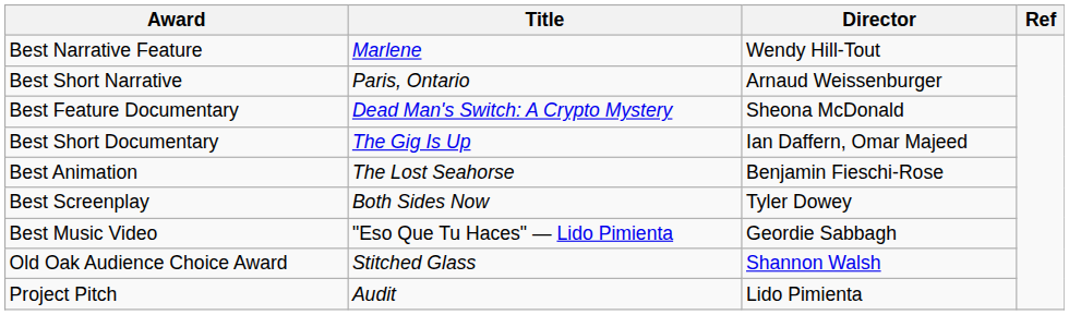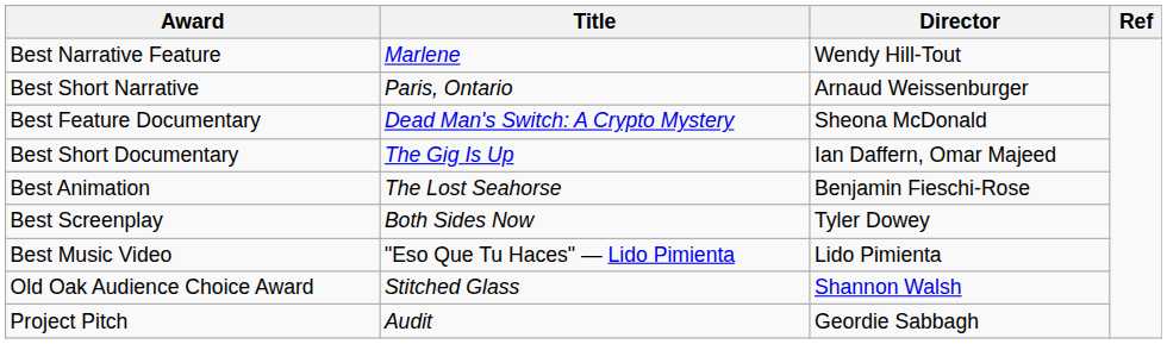 <table class="wikitable" width=100%>
 <tr>
 <th>Award</th>
 <th>Title</th>
 <th>Director</th>
 <th>Ref</th>
 </tr>
 <tr>
 <td>Best Narrative Feature</td>
 <td><em><a href='#'>Marlene</a></em></td>
 <td>Wendy Hill-Tout</td>
 <td rowspan=9></td>
 </tr>
 <tr>
 <td>Best Short Narrative</td>
 <td><em>Paris, Ontario</em></td>
 <td>Arnaud Weissenburger</td>
 </tr>
 <tr>
 <td>Best Feature Documentary</td>
 <td><em><a href='#'>Dead Man's Switch: A Crypto Mystery</a></em></td>
 <td>Sheona McDonald</td>
 </tr>
 <tr>
 <td>Best Short Documentary</td>
 <td><em><a href='#'>The Gig Is Up</a></em></td>
 <td>Ian Daffern, Omar Majeed</td>
 </tr>
 <tr>
 <td>Best Animation</td>
 <td><em>The Lost Seahorse</em></td>
 <td>Benjamin Fieschi-Rose</td>
 </tr>
 <tr>
 <td>Best Screenplay</td>
 <td><em>Both Sides Now</em></td>
 <td>Tyler Dowey</td>
 </tr>
 <tr>
 <td>Best Music Video</td>
 <td>"Eso Que Tu Haces" — <a href='#'>Lido Pimienta</a></td>
-<td>Geordie Sabbagh</td>
+<td>Lido Pimienta</td>
 </tr>
 <tr>
 <td>Old Oak Audience Choice Award</td>
 <td><em>Stitched Glass</em></td>
 <td><a href='#'>Shannon Walsh</a></td>
 </tr>
 <tr>
 <td>Project Pitch</td>
 <td><em>Audit</em></td>
-<td>Lido Pimienta</td>
+<td>Geordie Sabbagh</td>
 </tr>
 </table>
